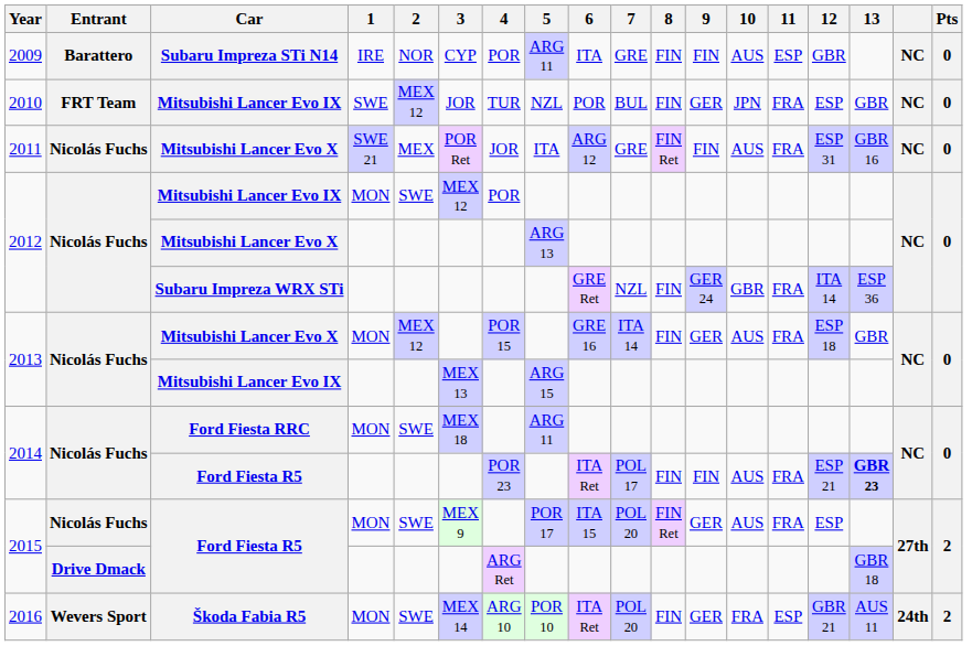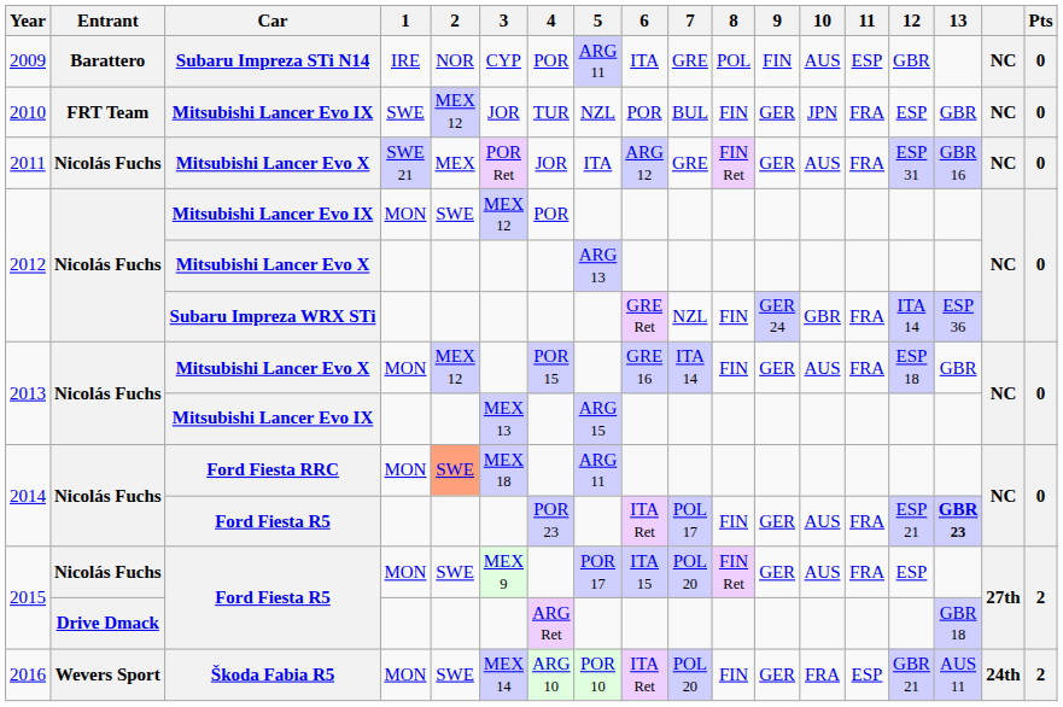 <table class="wikitable" style="text-align:center; font-size:90%">
 <tr>
 <th>Year</th>
 <th>Entrant</th>
 <th>Car</th>
 <th>1</th>
 <th>2</th>
 <th>3</th>
 <th>4</th>
 <th>5</th>
 <th>6</th>
 <th>7</th>
 <th>8</th>
 <th>9</th>
 <th>10</th>
 <th>11</th>
 <th>12</th>
 <th>13</th>
 <th></th>
 <th>Pts</th>
 </tr>
 <tr>
 <td><a href='#'>2009</a></td>
 <th>Barattero</th>
 <th><a href='#'>Subaru Impreza STi N14</a></th>
 <td><a href='#'>IRE</a></td>
 <td><a href='#'>NOR</a></td>
 <td><a href='#'>CYP</a></td>
 <td><a href='#'>POR</a></td>
 <td style="background:#CFCFFF;"><a href='#'>ARG</a><br><small>11</small></td>
 <td><a href='#'>ITA</a></td>
 <td><a href='#'>GRE</a></td>
-<td><a href='#'>FIN</a></td>
+<td><a href='#'>POL</a></td>
 <td><a href='#'>FIN</a></td>
 <td><a href='#'>AUS</a></td>
 <td><a href='#'>ESP</a></td>
 <td><a href='#'>GBR</a></td>
 <td></td>
 <th>NC</th>
 <th>0</th>
 </tr>
 <tr>
 <td><a href='#'>2010</a></td>
 <th>FRT Team</th>
 <th><a href='#'>Mitsubishi Lancer Evo IX</a></th>
 <td><a href='#'>SWE</a></td>
 <td style="background:#CFCFFF;"><a href='#'>MEX</a><br><small>12</small></td>
 <td><a href='#'>JOR</a></td>
 <td><a href='#'>TUR</a></td>
 <td><a href='#'>NZL</a></td>
 <td><a href='#'>POR</a></td>
 <td><a href='#'>BUL</a></td>
 <td><a href='#'>FIN</a></td>
 <td><a href='#'>GER</a></td>
 <td><a href='#'>JPN</a></td>
 <td><a href='#'>FRA</a></td>
 <td><a href='#'>ESP</a></td>
 <td><a href='#'>GBR</a></td>
 <th>NC</th>
 <th>0</th>
 </tr>
 <tr>
 <td><a href='#'>2011</a></td>
 <th>Nicolás Fuchs</th>
 <th><a href='#'>Mitsubishi Lancer Evo X</a></th>
 <td style="background:#CFCFFF;"><a href='#'>SWE</a><br><small>21</small></td>
 <td><a href='#'>MEX</a></td>
 <td style="background:#EFCFFF;"><a href='#'>POR</a><br><small>Ret</small></td>
 <td><a href='#'>JOR</a></td>
 <td><a href='#'>ITA</a></td>
 <td style="background:#CFCFFF;"><a href='#'>ARG</a><br><small>12</small></td>
 <td><a href='#'>GRE</a></td>
 <td style="background:#EFCFFF;"><a href='#'>FIN</a><br><small>Ret</small></td>
-<td><a href='#'>FIN</a></td>
+<td><a href='#'>GER</a></td>
 <td><a href='#'>AUS</a></td>
 <td><a href='#'>FRA</a></td>
 <td style="background:#CFCFFF;"><a href='#'>ESP</a><br><small>31</small></td>
 <td style="background:#CFCFFF;"><a href='#'>GBR</a><br><small>16</small></td>
 <th>NC</th>
 <th>0</th>
 </tr>
 <tr>
 <td rowspan=3><a href='#'>2012</a></td>
 <th rowspan=3>Nicolás Fuchs</th>
 <th><a href='#'>Mitsubishi Lancer Evo IX</a></th>
 <td><a href='#'>MON</a></td>
 <td><a href='#'>SWE</a></td>
 <td style="background:#CFCFFF;"><a href='#'>MEX</a><br><small>12</small></td>
 <td><a href='#'>POR</a></td>
 <td></td>
 <td></td>
 <td></td>
 <td></td>
 <td></td>
 <td></td>
 <td></td>
 <td></td>
 <td></td>
 <th rowspan=3>NC</th>
 <th rowspan=3>0</th>
 </tr>
 <tr>
 <th><a href='#'>Mitsubishi Lancer Evo X</a></th>
 <td></td>
 <td></td>
 <td></td>
 <td></td>
 <td style="background:#CFCFFF;"><a href='#'>ARG</a><br><small>13</small></td>
 <td></td>
 <td></td>
 <td></td>
 <td></td>
 <td></td>
 <td></td>
 <td></td>
 <td></td>
 </tr>
 <tr>
 <th><a href='#'>Subaru Impreza WRX STi</a></th>
 <td></td>
 <td></td>
 <td></td>
 <td></td>
 <td></td>
 <td style="background:#EFCFFF;"><a href='#'>GRE</a><br><small>Ret</small></td>
 <td><a href='#'>NZL</a></td>
 <td><a href='#'>FIN</a></td>
 <td style="background:#CFCFFF;"><a href='#'>GER</a><br><small>24</small></td>
 <td><a href='#'>GBR</a></td>
 <td><a href='#'>FRA</a></td>
 <td style="background:#CFCFFF;"><a href='#'>ITA</a><br><small>14</small></td>
 <td style="background:#CFCFFF;"><a href='#'>ESP</a><br><small>36</small></td>
 </tr>
 <tr>
 <td rowspan=2><a href='#'>2013</a></td>
 <th rowspan=2>Nicolás Fuchs</th>
 <th><a href='#'>Mitsubishi Lancer Evo X</a></th>
 <td><a href='#'>MON</a></td>
 <td style="background:#CFCFFF;"><a href='#'>MEX</a><br><small>12</small></td>
 <td></td>
 <td style="background:#CFCFFF;"><a href='#'>POR</a><br><small>15</small></td>
 <td></td>
 <td style="background:#CFCFFF;"><a href='#'>GRE</a><br><small>16</small></td>
 <td style="background:#CFCFFF;"><a href='#'>ITA</a><br><small>14</small></td>
 <td><a href='#'>FIN</a></td>
 <td><a href='#'>GER</a></td>
 <td><a href='#'>AUS</a></td>
 <td><a href='#'>FRA</a></td>
 <td style="background:#CFCFFF;"><a href='#'>ESP</a><br><small>18</small></td>
 <td><a href='#'>GBR</a></td>
 <th rowspan=2>NC</th>
 <th rowspan=2>0</th>
 </tr>
 <tr>
 <th><a href='#'>Mitsubishi Lancer Evo IX</a></th>
 <td></td>
 <td></td>
 <td style="background:#CFCFFF;"><a href='#'>MEX</a><br><small>13</small></td>
 <td></td>
 <td style="background:#CFCFFF;"><a href='#'>ARG</a><br><small>15</small></td>
 <td></td>
 <td></td>
 <td></td>
 <td></td>
 <td></td>
 <td></td>
 <td></td>
 <td></td>
 </tr>
 <tr>
 <td rowspan=2><a href='#'>2014</a></td>
 <th rowspan=2>Nicolás Fuchs</th>
 <th><a href='#'>Ford Fiesta RRC</a></th>
 <td><a href='#'>MON</a></td>
-<td><a href='#'>SWE</a></td>
+<td style="background: lightsalmon;"><a href='#'>SWE</a></td>
 <td style="background:#CFCFFF;"><a href='#'>MEX</a><br><small>18</small></td>
 <td></td>
 <td style="background:#CFCFFF;"><a href='#'>ARG</a><br><small>11</small></td>
 <td></td>
 <td></td>
 <td></td>
 <td></td>
 <td></td>
 <td></td>
 <td></td>
 <td></td>
 <th rowspan=2>NC</th>
 <th rowspan=2>0</th>
 </tr>
 <tr>
 <th><a href='#'>Ford Fiesta R5</a></th>
 <td></td>
 <td></td>
 <td></td>
 <td style="background:#CFCFFF;"><a href='#'>POR</a><br><small>23</small></td>
 <td></td>
 <td style="background:#EFCFFF;"><a href='#'>ITA</a><br><small>Ret</small></td>
 <td style="background:#CFCFFF;"><a href='#'>POL</a><br><small>17</small></td>
 <td><a href='#'>FIN</a></td>
-<td><a href='#'>FIN</a></td>
+<td><a href='#'>GER</a></td>
 <td><a href='#'>AUS</a></td>
 <td><a href='#'>FRA</a></td>
 <td style="background:#CFCFFF;"><a href='#'>ESP</a><br><small>21</small></td>
 <td style="background:#CFCFFF;"><strong><a href='#'>GBR</a><br><small>23</small></strong></td>
 </tr>
 <tr>
 <td rowspan=2><a href='#'>2015</a></td>
 <th>Nicolás Fuchs</th>
 <th rowspan=2><a href='#'>Ford Fiesta R5</a></th>
 <td><a href='#'>MON</a></td>
 <td><a href='#'>SWE</a></td>
 <td style="background:#DFFFDF;"><a href='#'>MEX</a><br><small>9</small></td>
 <td></td>
 <td style="background:#CFCFFF;"><a href='#'>POR</a><br><small>17</small></td>
 <td style="background:#CFCFFF;"><a href='#'>ITA</a><br><small>15</small></td>
 <td style="background:#CFCFFF;"><a href='#'>POL</a><br><small>20</small></td>
 <td style="background:#EFCFFF;"><a href='#'>FIN</a><br><small>Ret</small></td>
 <td><a href='#'>GER</a></td>
 <td><a href='#'>AUS</a></td>
 <td><a href='#'>FRA</a></td>
 <td><a href='#'>ESP</a></td>
 <td></td>
 <th rowspan=2>27th</th>
 <th rowspan=2>2</th>
 </tr>
 <tr>
 <th><a href='#'>Drive Dmack</a></th>
 <td></td>
 <td></td>
 <td></td>
 <td style="background:#EFCFFF;"><a href='#'>ARG</a><br><small>Ret</small></td>
 <td></td>
 <td></td>
 <td></td>
 <td></td>
 <td></td>
 <td></td>
 <td></td>
 <td></td>
 <td style="background:#CFCFFF;"><a href='#'>GBR</a><br><small>18</small></td>
 </tr>
 <tr>
 <td><a href='#'>2016</a></td>
 <th>Wevers Sport</th>
 <th><a href='#'>Škoda Fabia R5</a></th>
 <td><a href='#'>MON</a></td>
 <td><a href='#'>SWE</a></td>
 <td style="background:#CFCFFF;"><a href='#'>MEX</a><br><small>14</small></td>
 <td style="background:#DFFFDF;"><a href='#'>ARG</a><br><small>10</small></td>
 <td style="background:#DFFFDF;"><a href='#'>POR</a><br><small>10</small></td>
 <td style="background:#EFCFFF;"><a href='#'>ITA</a><br><small>Ret</small></td>
 <td style="background:#CFCFFF;"><a href='#'>POL</a><br><small>20</small></td>
 <td><a href='#'>FIN</a></td>
 <td><a href='#'>GER</a></td>
 <td><a href='#'>FRA</a></td>
 <td><a href='#'>ESP</a></td>
 <td style="background:#CFCFFF;"><a href='#'>GBR</a><br><small>21</small></td>
 <td style="background:#CFCFFF;"><a href='#'>AUS</a><br><small>11</small></td>
 <th>24th</th>
 <th>2</th>
 </tr>
 </table>
